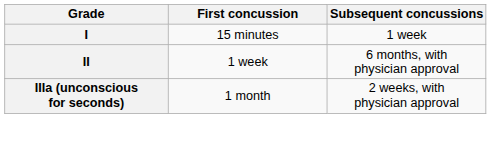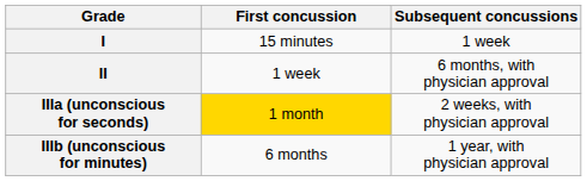 <table class="wikitable" style="margin: 1em auto 1em auto; text-align:center">
 <tr>
 <th>Grade</th>
 <th>First concussion</th>
 <th>Subsequent concussions</th>
 </tr>
 <tr>
 <th>I</th>
 <td width="33%">15 minutes</td>
 <td width="33%">1 week</td>
 </tr>
 <tr>
 <th>II</th>
 <td>1 week</td>
 <td>6 months, with <br>physician approval</td>
 </tr>
 <tr>
 <th>IIIa (unconscious <br>for seconds)</th>
-<td>1 month</td>
+<td style="background: gold;">1 month</td>
 <td>2 weeks, with <br>physician approval</td>
 </tr>
+<tr>
+<th>IIIb (unconscious <br>for minutes)</th>
+<td>6 months</td>
+<td>1 year, with <br>physician approval</td>
+</tr>
 </table>
